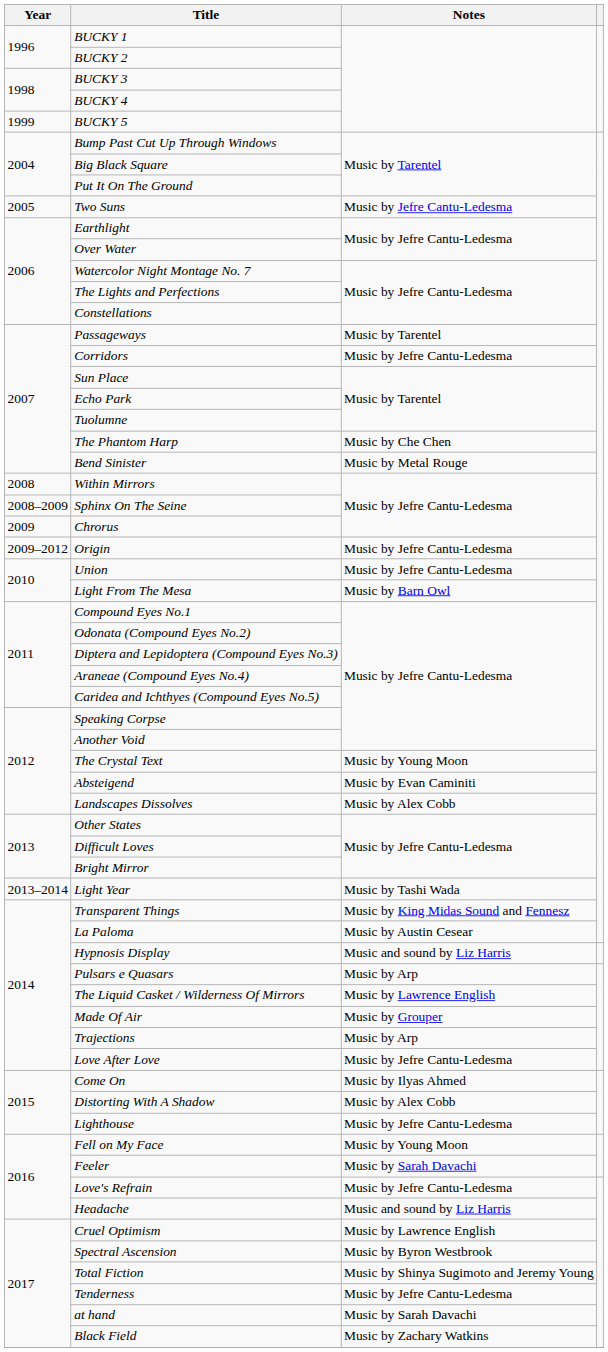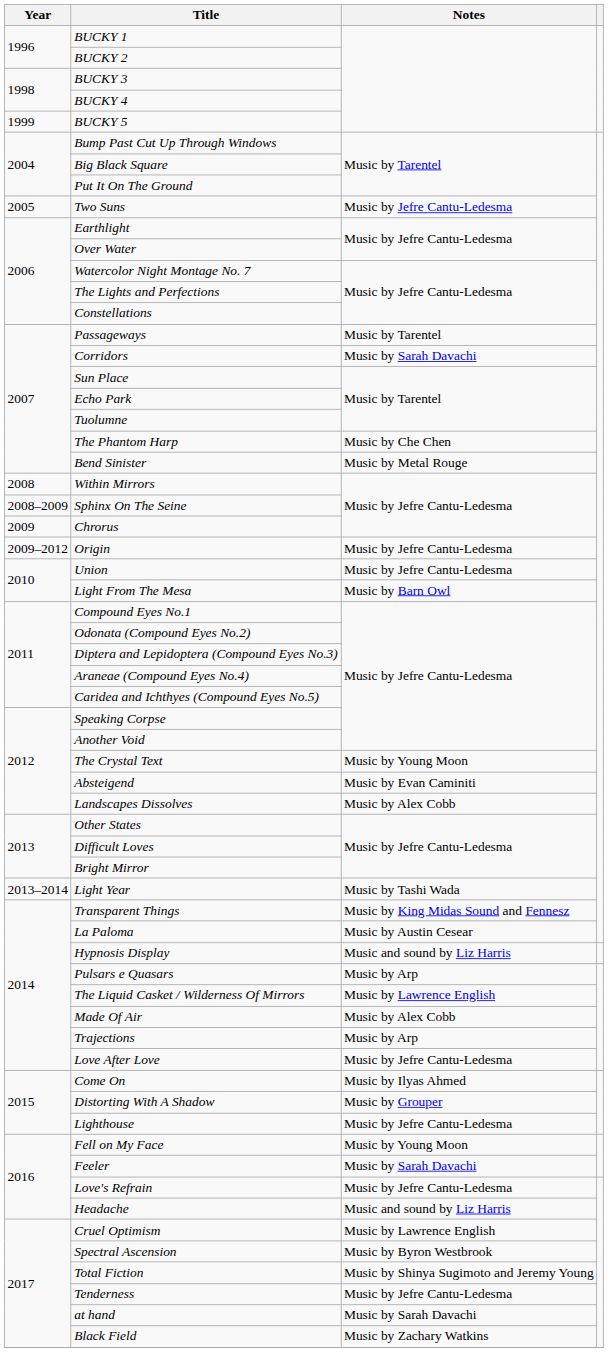 <table class="wikitable">
 <tr>
 <th>Year</th>
 <th>Title</th>
 <th>Notes</th>
 <th scope="col"></th>
 </tr>
 <tr>
 <td rowspan=2>1996</td>
 <td><em>BUCKY 1</em></td>
 <td rowspan=5></td>
 <td rowspan=5></td>
 </tr>
 <tr>
 <td><em>BUCKY 2</em></td>
 </tr>
 <tr>
 <td rowspan=2>1998</td>
 <td><em>BUCKY 3</em></td>
 </tr>
 <tr>
 <td><em>BUCKY 4</em></td>
 </tr>
 <tr>
 <td>1999</td>
 <td><em>BUCKY 5</em></td>
 </tr>
 <tr>
 <td rowspan=3>2004</td>
 <td><em>Bump Past Cut Up Through Windows</em></td>
 <td rowspan=3>Music by <a href='#'>Tarentel</a></td>
 <td rowspan=38></td>
 </tr>
 <tr>
 <td><em>Big Black Square</em></td>
 </tr>
 <tr>
 <td><em>Put It On The Ground</em></td>
 </tr>
 <tr>
 <td>2005</td>
 <td><em>Two Suns</em></td>
 <td>Music by <a href='#'>Jefre Cantu-Ledesma</a></td>
 </tr>
 <tr>
 <td rowspan=5>2006</td>
 <td><em>Earthlight</em></td>
 <td rowspan=2>Music by Jefre Cantu-Ledesma</td>
 </tr>
 <tr>
 <td><em>Over Water</em></td>
 </tr>
 <tr>
 <td><em>Watercolor Night Montage No. 7</em></td>
 <td rowspan=3>Music by Jefre Cantu-Ledesma</td>
 </tr>
 <tr>
 <td><em>The Lights and Perfections</em></td>
 </tr>
 <tr>
 <td><em>Constellations</em></td>
 </tr>
 <tr>
 <td rowspan=7>2007</td>
 <td><em>Passageways</em></td>
 <td>Music by Tarentel</td>
 </tr>
 <tr>
 <td><em>Corridors</em></td>
-<td>Music by Jefre Cantu-Ledesma</td>
+<td>Music by <a href='#'>Sarah Davachi</a></td>
 </tr>
 <tr>
 <td><em>Sun Place</em></td>
 <td rowspan=3>Music by Tarentel</td>
 </tr>
 <tr>
 <td><em>Echo Park</em></td>
 </tr>
 <tr>
 <td><em>Tuolumne</em></td>
 </tr>
 <tr>
 <td><em>The Phantom Harp</em></td>
 <td>Music by Che Chen</td>
 </tr>
 <tr>
 <td><em>Bend Sinister</em></td>
 <td>Music by Metal Rouge</td>
 </tr>
 <tr>
 <td>2008</td>
 <td><em>Within Mirrors</em></td>
 <td rowspan=3>Music by Jefre Cantu-Ledesma</td>
 </tr>
 <tr>
 <td>2008–2009</td>
 <td><em>Sphinx On The Seine</em></td>
 </tr>
 <tr>
 <td>2009</td>
 <td><em>Chrorus</em></td>
 </tr>
 <tr>
 <td>2009–2012</td>
 <td><em>Origin</em></td>
 <td>Music by Jefre Cantu-Ledesma</td>
 </tr>
 <tr>
 <td rowspan=2>2010</td>
 <td><em>Union</em></td>
 <td>Music by Jefre Cantu-Ledesma</td>
 </tr>
 <tr>
 <td><em>Light From The Mesa</em></td>
 <td>Music by <a href='#'>Barn Owl</a></td>
 </tr>
 <tr>
 <td rowspan=5>2011</td>
 <td><em>Compound Eyes No.1</em></td>
 <td rowspan=7>Music by Jefre Cantu-Ledesma</td>
 </tr>
 <tr>
 <td><em>Odonata (Compound Eyes No.2)</em></td>
 </tr>
 <tr>
 <td><em>Diptera and Lepidoptera (Compound Eyes No.3)</em></td>
 </tr>
 <tr>
 <td><em>Araneae (Compound Eyes No.4)</em></td>
 </tr>
 <tr>
 <td><em>Caridea and Ichthyes (Compound Eyes No.5)</em></td>
 </tr>
 <tr>
 <td rowspan=5>2012</td>
 <td><em>Speaking Corpse</em></td>
 </tr>
 <tr>
 <td><em>Another Void</em></td>
 </tr>
 <tr>
 <td><em>The Crystal Text</em></td>
 <td>Music by Young Moon</td>
 </tr>
 <tr>
 <td><em>Absteigend</em></td>
 <td>Music by Evan Caminiti</td>
 </tr>
 <tr>
 <td><em>Landscapes Dissolves</em></td>
 <td>Music by Alex Cobb</td>
 </tr>
 <tr>
 <td rowspan=3>2013</td>
 <td><em>Other States</em></td>
 <td rowspan=3>Music by Jefre Cantu-Ledesma</td>
 </tr>
 <tr>
 <td><em>Difficult Loves</em></td>
 </tr>
 <tr>
 <td><em>Bright Mirror</em></td>
 </tr>
 <tr>
 <td>2013–2014</td>
 <td><em>Light Year</em></td>
 <td>Music by Tashi Wada</td>
 </tr>
 <tr>
 <td rowspan=8>2014</td>
 <td><em>Transparent Things</em></td>
 <td>Music by <a href='#'>King Midas Sound</a> and <a href='#'>Fennesz</a></td>
 </tr>
 <tr>
 <td><em>La Paloma</em></td>
 <td>Music by Austin Cesear</td>
 </tr>
 <tr>
 <td><em>Hypnosis Display</em></td>
 <td>Music and sound by <a href='#'>Liz Harris</a></td>
 <td></td>
 </tr>
 <tr>
 <td><em>Pulsars e Quasars</em></td>
 <td>Music by Arp</td>
 <td rowspan=5></td>
 </tr>
 <tr>
 <td><em>The Liquid Casket / Wilderness Of Mirrors</em></td>
 <td>Music by <a href='#'>Lawrence English</a></td>
 </tr>
 <tr>
 <td><em>Made Of Air</em></td>
-<td>Music by <a href='#'>Grouper</a></td>
+<td>Music by Alex Cobb</td>
 </tr>
 <tr>
 <td><em>Trajections</em></td>
 <td>Music by Arp</td>
 </tr>
 <tr>
 <td><em>Love After Love</em></td>
 <td>Music by Jefre Cantu-Ledesma</td>
 </tr>
 <tr>
 <td rowspan=3>2015</td>
 <td><em>Come On</em></td>
 <td>Music by Ilyas Ahmed</td>
 <td rowspan=3></td>
 </tr>
 <tr>
 <td><em>Distorting With A Shadow</em></td>
-<td>Music by Alex Cobb</td>
+<td>Music by <a href='#'>Grouper</a></td>
 </tr>
 <tr>
 <td><em>Lighthouse</em></td>
 <td>Music by Jefre Cantu-Ledesma</td>
 </tr>
 <tr>
 <td rowspan=4>2016</td>
 <td><em>Fell on My Face</em></td>
 <td>Music by Young Moon</td>
 <td rowspan=2></td>
 </tr>
 <tr>
 <td><em>Feeler</em></td>
 <td>Music by <a href='#'>Sarah Davachi</a></td>
 </tr>
 <tr>
 <td><em>Love's Refrain</em></td>
 <td>Music by Jefre Cantu-Ledesma</td>
 <td rowspan=8></td>
 </tr>
 <tr>
 <td><em>Headache</em></td>
 <td>Music and sound by <a href='#'>Liz Harris</a></td>
 </tr>
 <tr>
 <td rowspan=6>2017</td>
 <td><em>Cruel Optimism</em></td>
 <td>Music by Lawrence English</td>
 </tr>
 <tr>
 <td><em>Spectral Ascension</em></td>
 <td>Music by Byron Westbrook</td>
 </tr>
 <tr>
 <td><em>Total Fiction</em></td>
 <td>Music by Shinya Sugimoto and Jeremy Young</td>
 </tr>
 <tr>
 <td><em>Tenderness</em></td>
 <td>Music by Jefre Cantu-Ledesma</td>
 </tr>
 <tr>
 <td><em>at hand</em></td>
 <td>Music by Sarah Davachi</td>
 </tr>
 <tr>
 <td><em>Black Field</em></td>
 <td>Music by Zachary Watkins</td>
 </tr>
 <tr>
 </tr>
 </table>
